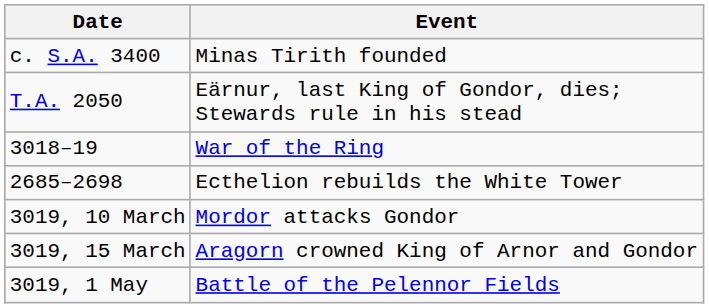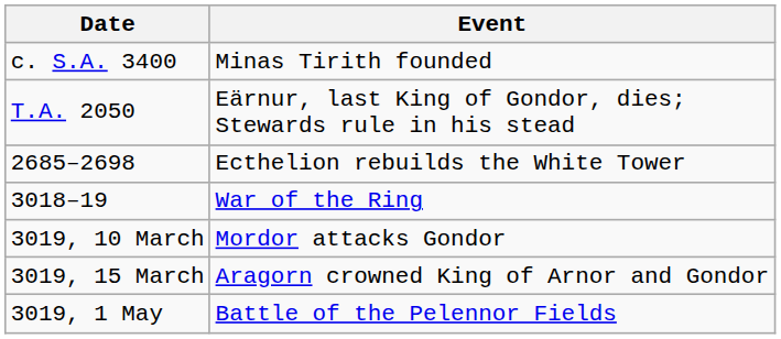 <table class="wikitable floatright">
 <tr>
 <th>Date</th>
 <th>Event</th>
 </tr>
 <tr>
 <td>c. <a href='#'>S.A.</a> 3400</td>
 <td>Minas Tirith founded</td>
 </tr>
 <tr>
 <td><a href='#'>T.A.</a> 2050</td>
 <td>Eärnur, last King of Gondor, dies;<br>Stewards rule in his stead</td>
 </tr>
 <tr>
+<td>2685–2698</td>
+<td>Ecthelion rebuilds the White Tower</td>
+</tr>
+<tr>
 <td>3018–19</td>
 <td><a href='#'>War of the Ring</a></td>
-</tr>
-<tr>
-<td>2685–2698</td>
-<td>Ecthelion rebuilds the White Tower</td>
 </tr>
 <tr>
 <td>3019, 10 March</td>
 <td><a href='#'>Mordor</a> attacks Gondor</td>
 </tr>
 <tr>
 <td>3019, 15 March</td>
 <td><a href='#'>Aragorn</a> crowned King of Arnor and Gondor</td>
 </tr>
 <tr>
 <td>3019, 1 May</td>
 <td><a href='#'>Battle of the Pelennor Fields</a></td>
 </tr>
 </table>
